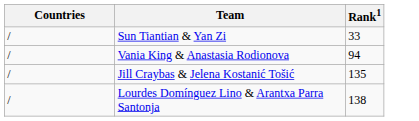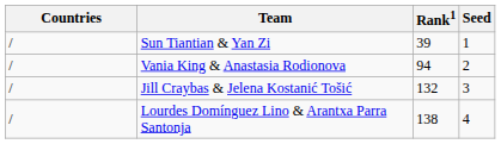 <table class="wikitable">
 <tr>
 <th width="140">Countries</th>
 <th width="300">Team</th>
 <th>Rank<sup>1</sup></th>
+<th>Seed</th>
 </tr>
 <tr>
 <td> / </td>
 <td><a href='#'>Sun Tiantian</a> & <a href='#'>Yan Zi</a></td>
-<td>33</td>
+<td>39</td>
+<td>1</td>
 </tr>
 <tr>
 <td> / </td>
 <td><a href='#'>Vania King</a> & <a href='#'>Anastasia Rodionova</a></td>
 <td>94</td>
+<td>2</td>
 </tr>
 <tr>
 <td> / </td>
 <td><a href='#'>Jill Craybas</a> & <a href='#'>Jelena Kostanić Tošić</a></td>
-<td>135</td>
+<td>132</td>
+<td>3</td>
 </tr>
 <tr>
 <td> / </td>
 <td><a href='#'>Lourdes Domínguez Lino</a> & <a href='#'>Arantxa Parra Santonja</a></td>
 <td>138</td>
+<td>4</td>
 </tr>
 </table>
